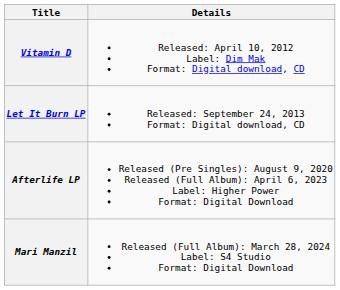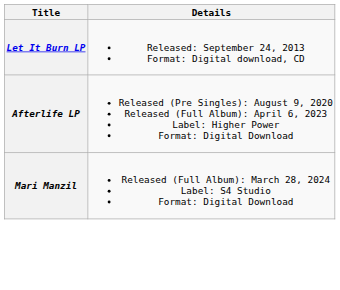 <table class="wikitable plainrowheaders" style="text-align:center;">
 <tr>
 <th scope="col">Title</th>
 <th scope="col">Details</th>
-</tr>
-<tr>
-<th scope="row"><em><a href='#'>Vitamin D</a></em></th>
-<td><br><ul><li>Released: April 10, 2012</li><li>Label: <a href='#'>Dim Mak</a></li><li>Format: <a href='#'>Digital download</a>, <a href='#'>CD</a></li></ul></td>
 </tr>
 <tr>
 <th scope="row"><em><a href='#'>Let It Burn LP</a></em></th>
 <td><br><ul><li>Released: September 24, 2013</li><li>Format: Digital download, CD</li></ul></td>
 </tr>
 <tr>
 <th><em>Afterlife LP</em></th>
 <td><br><ul><li>Released (Pre Singles): August 9, 2020</li><li>Released (Full Album): April 6, 2023</li><li>Label: Higher Power</li><li>Format: Digital Download</li></ul></td>
 </tr>
 <tr>
 <th><em>Mari Manzil</em></th>
 <td><br><ul><li>Released (Full Album): March 28, 2024</li><li>Label: S4 Studio</li><li>Format: Digital Download</li></ul></td>
 </tr>
 </table>
